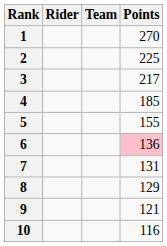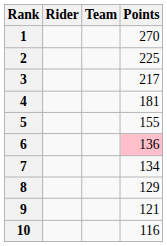 <table class="wikitable">
 <tr>
 <th scope="col">Rank</th>
 <th scope="col">Rider</th>
 <th scope="col">Team</th>
 <th scope="col">Points</th>
 </tr>
 <tr>
 <th scope="row">1</th>
 <td> </td>
 <td></td>
 <td style="text-align:right;">270</td>
 </tr>
 <tr>
 <th scope="row">2</th>
 <td></td>
 <td></td>
 <td style="text-align:right;">225</td>
 </tr>
 <tr>
 <th scope="row">3</th>
 <td></td>
 <td></td>
 <td style="text-align:right;">217</td>
 </tr>
 <tr>
 <th scope="row">4</th>
 <td></td>
 <td></td>
-<td style="text-align:right;">185</td>
+<td style="text-align:right;">181</td>
 </tr>
 <tr>
 <th scope="row">5</th>
 <td></td>
 <td></td>
 <td style="text-align:right;">155</td>
 </tr>
 <tr>
 <th scope="row">6</th>
 <td></td>
 <td></td>
 <td style="background: pink; text-align:right;">136</td>
 </tr>
 <tr>
 <th scope="row">7</th>
 <td></td>
 <td></td>
-<td style="text-align:right;">131</td>
+<td style="text-align:right;">134</td>
 </tr>
 <tr>
 <th scope="row">8</th>
 <td></td>
 <td></td>
 <td style="text-align:right;">129</td>
 </tr>
 <tr>
 <th scope="row">9</th>
 <td></td>
 <td></td>
 <td style="text-align:right;">121</td>
 </tr>
 <tr>
 <th scope="row">10</th>
 <td></td>
 <td></td>
 <td style="text-align:right;">116</td>
 </tr>
 </table>
